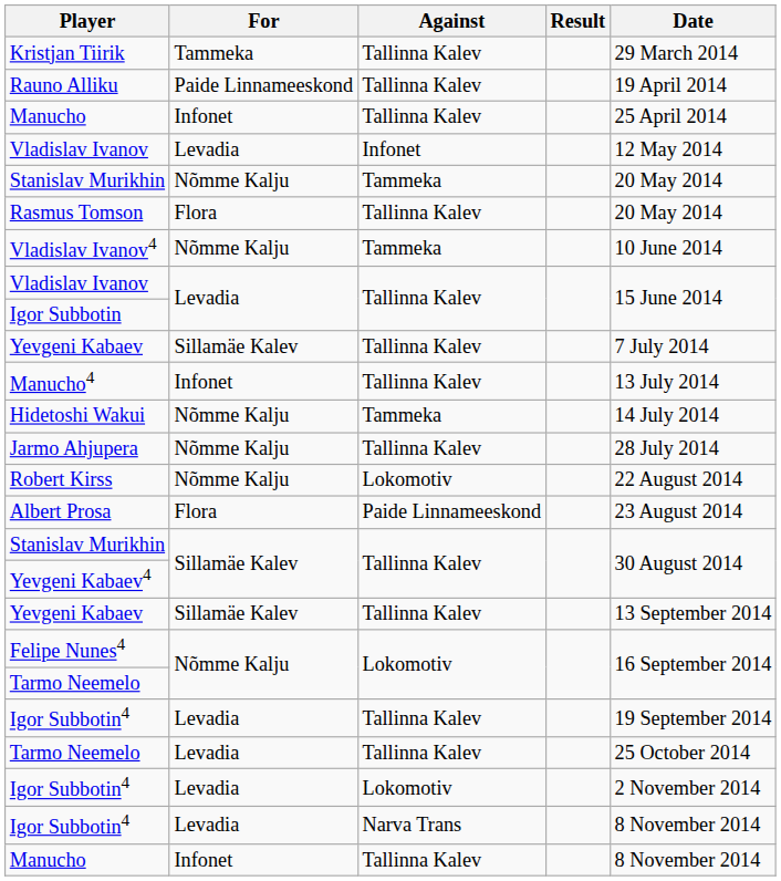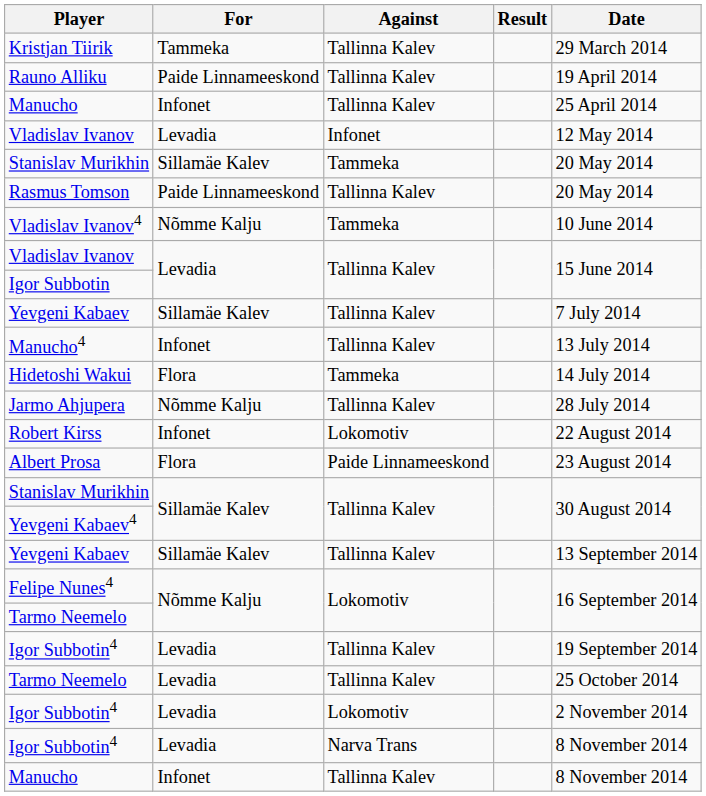 <table class="wikitable sortable">
 <tr>
 <th>Player</th>
 <th>For</th>
 <th>Against</th>
 <th style="text-align:center">Result</th>
 <th>Date</th>
 </tr>
 <tr>
 <td> <a href='#'>Kristjan Tiirik</a></td>
 <td>Tammeka</td>
 <td>Tallinna Kalev</td>
 <td align=center></td>
 <td>29 March 2014</td>
 </tr>
 <tr>
 <td> <a href='#'>Rauno Alliku</a></td>
 <td>Paide Linnameeskond</td>
 <td>Tallinna Kalev</td>
 <td align=center></td>
 <td>19 April 2014</td>
 </tr>
 <tr>
 <td> <a href='#'>Manucho</a></td>
 <td>Infonet</td>
 <td>Tallinna Kalev</td>
 <td align=center></td>
 <td>25 April 2014</td>
 </tr>
 <tr>
 <td> <a href='#'>Vladislav Ivanov</a></td>
 <td>Levadia</td>
 <td>Infonet</td>
 <td align=center></td>
 <td>12 May 2014</td>
 </tr>
 <tr>
 <td> <a href='#'>Stanislav Murikhin</a></td>
-<td>Nõmme Kalju</td>
+<td>Sillamäe Kalev</td>
 <td>Tammeka</td>
 <td align=center></td>
 <td>20 May 2014</td>
 </tr>
 <tr>
 <td> <a href='#'>Rasmus Tomson</a></td>
-<td>Flora</td>
+<td>Paide Linnameeskond</td>
 <td>Tallinna Kalev</td>
 <td align=center></td>
 <td>20 May 2014</td>
 </tr>
 <tr>
 <td> <a href='#'>Vladislav Ivanov</a><sup>4</sup></td>
 <td>Nõmme Kalju</td>
 <td>Tammeka</td>
 <td align=center></td>
 <td>10 June 2014</td>
 </tr>
 <tr>
 <td> <a href='#'>Vladislav Ivanov</a></td>
 <td rowspan=2>Levadia</td>
 <td rowspan=2>Tallinna Kalev</td>
 <td rowspan=2 align=center></td>
 <td rowspan=2>15 June 2014</td>
 </tr>
 <tr>
 <td> <a href='#'>Igor Subbotin</a></td>
 </tr>
 <tr>
 <td> <a href='#'>Yevgeni Kabaev</a></td>
 <td>Sillamäe Kalev</td>
 <td>Tallinna Kalev</td>
 <td align=center></td>
 <td>7 July 2014</td>
 </tr>
 <tr>
 <td> <a href='#'>Manucho</a><sup>4</sup></td>
 <td>Infonet</td>
 <td>Tallinna Kalev</td>
 <td align=center></td>
 <td>13 July 2014</td>
 </tr>
 <tr>
 <td> <a href='#'>Hidetoshi Wakui</a></td>
-<td>Nõmme Kalju</td>
+<td>Flora</td>
 <td>Tammeka</td>
 <td align=center></td>
 <td>14 July 2014</td>
 </tr>
 <tr>
 <td> <a href='#'>Jarmo Ahjupera</a></td>
 <td>Nõmme Kalju</td>
 <td>Tallinna Kalev</td>
 <td align=center></td>
 <td>28 July 2014</td>
 </tr>
 <tr>
 <td> <a href='#'>Robert Kirss</a></td>
-<td>Nõmme Kalju</td>
+<td>Infonet</td>
 <td>Lokomotiv</td>
 <td align=center></td>
 <td>22 August 2014</td>
 </tr>
 <tr>
 <td> <a href='#'>Albert Prosa</a></td>
 <td>Flora</td>
 <td>Paide Linnameeskond</td>
 <td align=center></td>
 <td>23 August 2014</td>
 </tr>
 <tr>
 <td> <a href='#'>Stanislav Murikhin</a></td>
 <td rowspan=2>Sillamäe Kalev</td>
 <td rowspan=2>Tallinna Kalev</td>
 <td rowspan=2 align=center></td>
 <td rowspan=2>30 August 2014</td>
 </tr>
 <tr>
 <td> <a href='#'>Yevgeni Kabaev</a><sup>4</sup></td>
 </tr>
 <tr>
 <td> <a href='#'>Yevgeni Kabaev</a></td>
 <td>Sillamäe Kalev</td>
 <td>Tallinna Kalev</td>
 <td align=center></td>
 <td>13 September 2014</td>
 </tr>
 <tr>
 <td> <a href='#'>Felipe Nunes</a><sup>4</sup></td>
 <td rowspan=2>Nõmme Kalju</td>
 <td rowspan=2>Lokomotiv</td>
 <td rowspan=2 align=center></td>
 <td rowspan=2>16 September 2014</td>
 </tr>
 <tr>
 <td> <a href='#'>Tarmo Neemelo</a></td>
 </tr>
 <tr>
 <td> <a href='#'>Igor Subbotin</a><sup>4</sup></td>
 <td>Levadia</td>
 <td>Tallinna Kalev</td>
 <td align=center></td>
 <td>19 September 2014</td>
 </tr>
 <tr>
 <td> <a href='#'>Tarmo Neemelo</a></td>
 <td>Levadia</td>
 <td>Tallinna Kalev</td>
 <td align=center></td>
 <td>25 October 2014</td>
 </tr>
 <tr>
 <td> <a href='#'>Igor Subbotin</a><sup>4</sup></td>
 <td>Levadia</td>
 <td>Lokomotiv</td>
 <td align=center></td>
 <td>2 November 2014</td>
 </tr>
 <tr>
 <td> <a href='#'>Igor Subbotin</a><sup>4</sup></td>
 <td>Levadia</td>
 <td>Narva Trans</td>
 <td align=center></td>
 <td>8 November 2014</td>
 </tr>
 <tr>
 <td> <a href='#'>Manucho</a></td>
 <td>Infonet</td>
 <td>Tallinna Kalev</td>
 <td align=center></td>
 <td>8 November 2014</td>
 </tr>
 </table>
